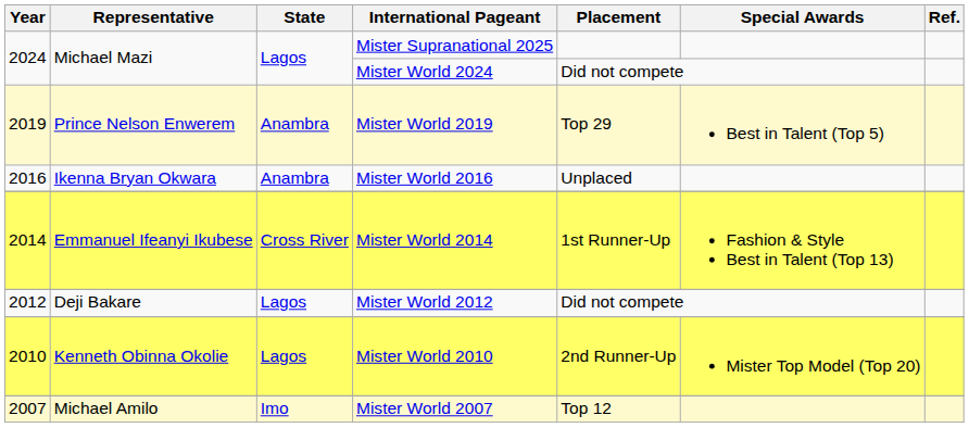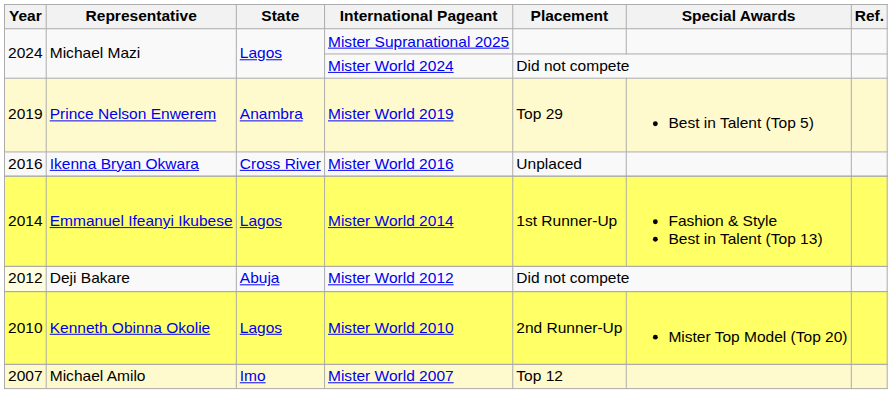 <table class="wikitable">
 <tr>
 <th>Year</th>
 <th>Representative</th>
 <th>State</th>
 <th>International Pageant</th>
 <th>Placement</th>
 <th>Special Awards</th>
 <th>Ref.</th>
 </tr>
 <tr>
 <td rowspan=2>2024</td>
 <td rowspan=2>Michael Mazi</td>
 <td rowspan=2><a href='#'>Lagos</a></td>
 <td><a href='#'>Mister Supranational 2025</a></td>
 <td></td>
 <td></td>
 </tr>
 <tr>
 <td><a href='#'>Mister World 2024</a></td>
 <td colspan=2>Did not compete</td>
 <td></td>
 </tr>
 <tr style="background-color:#FFFACD">
 <td>2019</td>
 <td><a href='#'>Prince Nelson Enwerem</a></td>
 <td><a href='#'>Anambra</a></td>
 <td><a href='#'>Mister World 2019</a></td>
 <td>Top 29</td>
 <td><br><ul><li>Best in Talent (Top 5)</li></ul></td>
 <td></td>
 </tr>
 <tr>
 <td>2016</td>
 <td><a href='#'>Ikenna Bryan Okwara</a></td>
-<td><a href='#'>Anambra</a></td>
+<td><a href='#'>Cross River</a></td>
 <td><a href='#'>Mister World 2016</a></td>
 <td>Unplaced</td>
 <td></td>
 <td></td>
 </tr>
 <tr>
 </tr>
 <tr style="background-color:#FFFF66">
 <td>2014</td>
 <td><a href='#'>Emmanuel Ifeanyi Ikubese</a></td>
-<td><a href='#'>Cross River</a></td>
+<td><a href='#'>Lagos</a></td>
 <td><a href='#'>Mister World 2014</a></td>
 <td>1st Runner-Up</td>
 <td><br><ul><li>Fashion & Style</li><li>Best in Talent (Top 13)</li></ul></td>
 <td></td>
 </tr>
 <tr>
 </tr>
 <tr>
-<td>2012</td>
+<td style="background: lightyellow;">2012</td>
 <td>Deji Bakare</td>
-<td><a href='#'>Lagos</a></td>
+<td><a href='#'>Abuja</a></td>
 <td><a href='#'>Mister World 2012</a></td>
 <td colspan=2>Did not compete</td>
 <td></td>
 </tr>
 <tr>
 </tr>
 <tr style="background-color:#FFFF66">
 <td>2010</td>
 <td><a href='#'>Kenneth Obinna Okolie</a></td>
 <td><a href='#'>Lagos</a></td>
 <td><a href='#'>Mister World 2010</a></td>
 <td>2nd Runner-Up</td>
 <td><br><ul><li>Mister Top Model (Top 20)</li></ul></td>
 <td></td>
 </tr>
 <tr>
 </tr>
 <tr style="background-color:#FFFACD">
 <td>2007</td>
 <td>Michael Amilo</td>
 <td><a href='#'>Imo</a></td>
 <td><a href='#'>Mister World 2007</a></td>
 <td>Top 12</td>
 <td></td>
 <td></td>
 </tr>
 </table>
